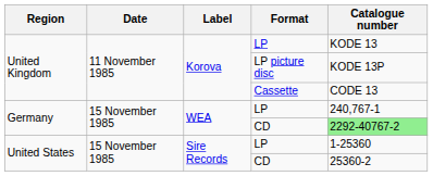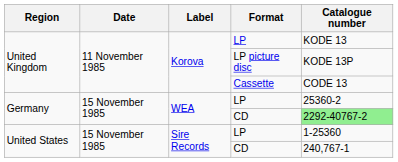 <table class="wikitable">
 <tr>
 <th>Region</th>
 <th>Date</th>
 <th>Label</th>
 <th>Format</th>
 <th>Catalogue number</th>
 </tr>
 <tr>
 <td rowspan=3>United Kingdom</td>
 <td rowspan=3>11 November 1985</td>
 <td rowspan=3><a href='#'>Korova</a></td>
 <td><a href='#'>LP</a></td>
 <td>KODE 13</td>
 </tr>
 <tr>
 <td>LP <a href='#'>picture disc</a></td>
 <td>KODE 13P</td>
 </tr>
 <tr>
 <td><a href='#'>Cassette</a></td>
 <td>CODE 13</td>
 </tr>
 <tr>
 <td rowspan=2>Germany</td>
 <td rowspan=2>15 November 1985</td>
 <td rowspan=2><a href='#'>WEA</a></td>
 <td>LP</td>
-<td>240,767-1</td>
+<td>25360-2</td>
 </tr>
 <tr>
 <td>CD</td>
 <td style="background: lightgreen;">2292-40767-2</td>
 </tr>
 <tr>
 <td rowspan=2>United States</td>
 <td rowspan=2>15 November 1985</td>
 <td rowspan=2><a href='#'>Sire Records</a></td>
 <td>LP</td>
 <td>1-25360</td>
 </tr>
 <tr>
 <td>CD</td>
-<td>25360-2</td>
+<td>240,767-1</td>
 </tr>
 </table>
